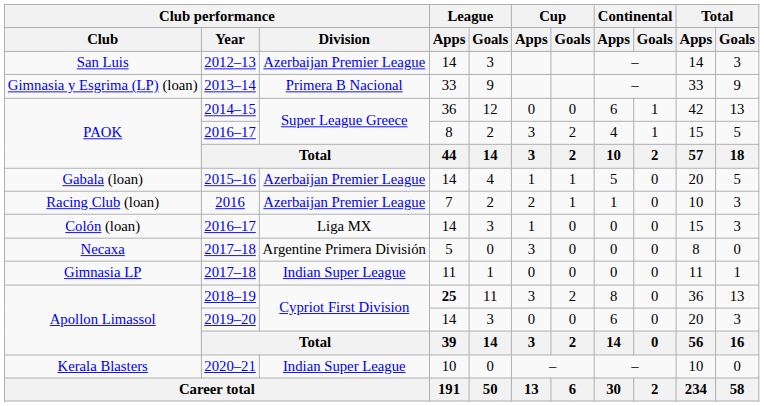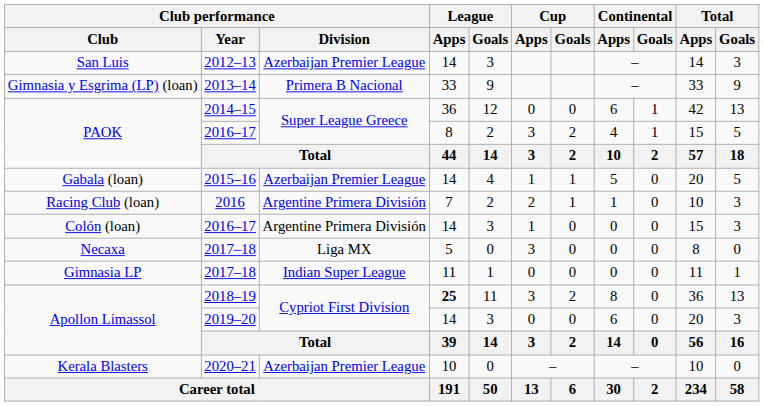 <table class="wikitable" style="text-align:center">
 <tr>
 <th colspan=3>Club performance</th>
 <th colspan=2>League</th>
 <th colspan=2>Cup</th>
 <th colspan=2>Continental</th>
 <th colspan=2>Total</th>
 </tr>
 <tr>
 <th>Club</th>
 <th>Year</th>
 <th>Division</th>
 <th>Apps</th>
 <th>Goals</th>
 <th>Apps</th>
 <th>Goals</th>
 <th>Apps</th>
 <th>Goals</th>
 <th>Apps</th>
 <th>Goals</th>
 </tr>
 <tr>
 <td><a href='#'>San Luis</a></td>
 <td><a href='#'>2012–13</a></td>
 <td><a href='#'>Azerbaijan Premier League</a></td>
 <td>14</td>
 <td>3</td>
 <td></td>
 <td></td>
 <td colspan="2">–</td>
 <td>14</td>
 <td>3</td>
 </tr>
 <tr>
 <td><a href='#'>Gimnasia y Esgrima (LP)</a> (loan)</td>
 <td><a href='#'>2013–14</a></td>
 <td><a href='#'>Primera B Nacional</a></td>
 <td>33</td>
 <td>9</td>
 <td></td>
 <td></td>
 <td colspan="2">–</td>
 <td>33</td>
 <td>9</td>
 </tr>
 <tr>
 <td rowspan="3"><a href='#'>PAOK</a></td>
 <td><a href='#'>2014–15</a></td>
 <td rowspan="2"><a href='#'>Super League Greece</a></td>
 <td>36</td>
 <td>12</td>
 <td>0</td>
 <td>0</td>
 <td>6</td>
 <td>1</td>
 <td>42</td>
 <td>13</td>
 </tr>
 <tr>
 <td><a href='#'>2016–17</a></td>
 <td>8</td>
 <td>2</td>
 <td>3</td>
 <td>2</td>
 <td>4</td>
 <td>1</td>
 <td>15</td>
 <td>5</td>
 </tr>
 <tr>
 <th colspan=2>Total</th>
 <th>44</th>
 <th>14</th>
 <th>3</th>
 <th>2</th>
 <th>10</th>
 <th>2</th>
 <th>57</th>
 <th>18</th>
 </tr>
 <tr>
 <td><a href='#'>Gabala</a> (loan)</td>
 <td><a href='#'>2015–16</a></td>
 <td><a href='#'>Azerbaijan Premier League</a></td>
 <td>14</td>
 <td>4</td>
 <td>1</td>
 <td>1</td>
 <td>5</td>
 <td>0</td>
 <td>20</td>
 <td>5</td>
 </tr>
 <tr>
 <td><a href='#'>Racing Club</a> (loan)</td>
 <td><a href='#'>2016</a></td>
-<td><a href='#'>Azerbaijan Premier League</a></td>
+<td><a href='#'>Argentine Primera División</a></td>
 <td>7</td>
 <td>2</td>
 <td>2</td>
 <td>1</td>
 <td>1</td>
 <td>0</td>
 <td>10</td>
 <td>3</td>
 </tr>
 <tr>
 <td><a href='#'>Colón</a> (loan)</td>
 <td><a href='#'>2016–17</a></td>
-<td>Liga MX</td>
+<td>Argentine Primera División</td>
 <td>14</td>
 <td>3</td>
 <td>1</td>
 <td>0</td>
 <td>0</td>
 <td>0</td>
 <td>15</td>
 <td>3</td>
 </tr>
 <tr>
 <td><a href='#'>Necaxa</a></td>
 <td><a href='#'>2017–18</a></td>
-<td>Argentine Primera División</td>
+<td>Liga MX</td>
 <td>5</td>
 <td>0</td>
 <td>3</td>
 <td>0</td>
 <td>0</td>
 <td>0</td>
 <td>8</td>
 <td>0</td>
 </tr>
 <tr>
 <td><a href='#'>Gimnasia LP</a></td>
 <td><a href='#'>2017–18</a></td>
 <td><a href='#'>Indian Super League</a></td>
 <td>11</td>
 <td>1</td>
 <td>0</td>
 <td>0</td>
 <td>0</td>
 <td>0</td>
 <td>11</td>
 <td>1</td>
 </tr>
 <tr>
 <td rowspan="3"><a href='#'>Apollon Limassol</a></td>
 <td><a href='#'>2018–19</a></td>
 <td rowspan="2"><a href='#'>Cypriot First Division</a></td>
 <td><strong>25</strong></td>
 <td>11</td>
 <td>3</td>
 <td>2</td>
 <td>8</td>
 <td>0</td>
 <td>36</td>
 <td>13</td>
 </tr>
 <tr>
 <td><a href='#'>2019–20</a></td>
 <td>14</td>
 <td>3</td>
 <td>0</td>
 <td>0</td>
 <td>6</td>
 <td>0</td>
 <td>20</td>
 <td>3</td>
 </tr>
 <tr>
 <th colspan=2>Total</th>
 <th>39</th>
 <th>14</th>
 <th>3</th>
 <th>2</th>
 <th>14</th>
 <th>0</th>
 <th>56</th>
 <th>16</th>
 </tr>
 <tr>
 <td><a href='#'>Kerala Blasters</a></td>
 <td><a href='#'>2020–21</a></td>
-<td><a href='#'>Indian Super League</a></td>
+<td><a href='#'>Azerbaijan Premier League</a></td>
 <td>10</td>
 <td>0</td>
 <td colspan="2">–</td>
 <td colspan="2">–</td>
 <td>10</td>
 <td>0</td>
 </tr>
 <tr>
 <th colspan=3>Career total</th>
 <th>191</th>
 <th>50</th>
 <th>13</th>
 <th>6</th>
 <th>30</th>
 <th>2</th>
 <th>234</th>
 <th>58</th>
 </tr>
 </table>
